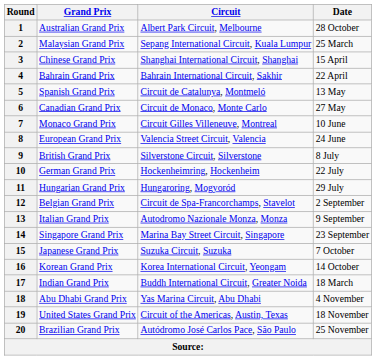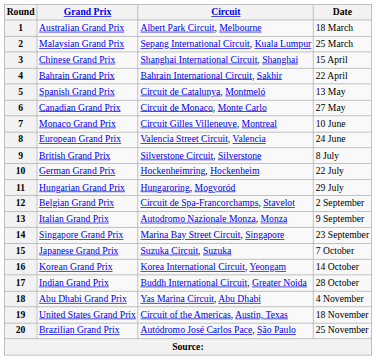 <table class="wikitable" style="font-size: 85%">
 <tr>
 <th>Round</th>
 <th><a href='#'>Grand Prix</a></th>
 <th><a href='#'>Circuit</a></th>
 <th>Date</th>
 </tr>
 <tr>
 <th>1</th>
 <td><a href='#'>Australian Grand Prix</a></td>
 <td> <a href='#'>Albert Park Circuit</a>, <a href='#'>Melbourne</a></td>
-<td>28 October</td>
+<td>18 March</td>
 </tr>
 <tr>
 <th>2</th>
 <td><a href='#'>Malaysian Grand Prix</a></td>
 <td nowrap> <a href='#'>Sepang International Circuit</a>, <a href='#'>Kuala Lumpur</a></td>
 <td>25 March</td>
 </tr>
 <tr>
 <th>3</th>
 <td><a href='#'>Chinese Grand Prix</a></td>
 <td> <a href='#'>Shanghai International Circuit</a>, <a href='#'>Shanghai</a></td>
 <td>15 April</td>
 </tr>
 <tr>
 <th>4</th>
 <td><a href='#'>Bahrain Grand Prix</a></td>
 <td> <a href='#'>Bahrain International Circuit</a>, <a href='#'>Sakhir</a></td>
 <td>22 April</td>
 </tr>
 <tr>
 <th>5</th>
 <td><a href='#'>Spanish Grand Prix</a></td>
 <td> <a href='#'>Circuit de Catalunya</a>, <a href='#'>Montmeló</a></td>
 <td>13 May</td>
 </tr>
 <tr>
 <th>6</th>
 <td><a href='#'>Canadian Grand Prix</a></td>
 <td> <a href='#'>Circuit de Monaco</a>, <a href='#'>Monte Carlo</a></td>
 <td>27 May</td>
 </tr>
 <tr>
 <th>7</th>
 <td><a href='#'>Monaco Grand Prix</a></td>
 <td> <a href='#'>Circuit Gilles Villeneuve</a>, <a href='#'>Montreal</a></td>
 <td>10 June</td>
 </tr>
 <tr>
 <th>8</th>
 <td><a href='#'>European Grand Prix</a></td>
 <td> <a href='#'>Valencia Street Circuit</a>, <a href='#'>Valencia</a></td>
 <td>24 June</td>
 </tr>
 <tr>
 <th>9</th>
 <td><a href='#'>British Grand Prix</a></td>
 <td> <a href='#'>Silverstone Circuit</a>, <a href='#'>Silverstone</a></td>
 <td>8 July</td>
 </tr>
 <tr>
 <th>10</th>
 <td><a href='#'>German Grand Prix</a></td>
 <td> <a href='#'>Hockenheimring</a>, <a href='#'>Hockenheim</a></td>
 <td>22 July</td>
 </tr>
 <tr>
 <th>11</th>
 <td><a href='#'>Hungarian Grand Prix</a></td>
 <td> <a href='#'>Hungaroring</a>, <a href='#'>Mogyoród</a></td>
 <td>29 July</td>
 </tr>
 <tr>
 <th>12</th>
 <td><a href='#'>Belgian Grand Prix</a></td>
 <td> <a href='#'>Circuit de Spa-Francorchamps</a>, <a href='#'>Stavelot</a></td>
 <td>2 September</td>
 </tr>
 <tr>
 <th>13</th>
 <td><a href='#'>Italian Grand Prix</a></td>
 <td> <a href='#'>Autodromo Nazionale Monza</a>, <a href='#'>Monza</a></td>
 <td>9 September</td>
 </tr>
 <tr>
 <th>14</th>
 <td><a href='#'>Singapore Grand Prix</a></td>
 <td> <a href='#'>Marina Bay Street Circuit</a>, <a href='#'>Singapore</a></td>
 <td nowrap>23 September</td>
 </tr>
 <tr>
 <th>15</th>
 <td><a href='#'>Japanese Grand Prix</a></td>
 <td> <a href='#'>Suzuka Circuit</a>, <a href='#'>Suzuka</a></td>
 <td>7 October</td>
 </tr>
 <tr>
 <th>16</th>
 <td><a href='#'>Korean Grand Prix</a></td>
 <td> <a href='#'>Korea International Circuit</a>, <a href='#'>Yeongam</a></td>
 <td>14 October</td>
 </tr>
 <tr>
 <th>17</th>
 <td><a href='#'>Indian Grand Prix</a></td>
 <td> <a href='#'>Buddh International Circuit</a>, <a href='#'>Greater Noida</a></td>
-<td>18 March</td>
+<td>28 October</td>
 </tr>
 <tr>
 <th>18</th>
 <td><a href='#'>Abu Dhabi Grand Prix</a></td>
 <td> <a href='#'>Yas Marina Circuit</a>, <a href='#'>Abu Dhabi</a></td>
 <td>4 November</td>
 </tr>
 <tr>
 <th>19</th>
 <td nowrap><a href='#'>United States Grand Prix</a></td>
 <td> <a href='#'>Circuit of the Americas</a>, <a href='#'>Austin, Texas</a></td>
 <td>18 November</td>
 </tr>
 <tr>
 <th>20</th>
 <td><a href='#'>Brazilian Grand Prix</a></td>
 <td> <a href='#'>Autódromo José Carlos Pace</a>, <a href='#'>São Paulo</a></td>
 <td>25 November</td>
 </tr>
 <tr>
 <th colspan="7">Source:</th>
 </tr>
 </table>
